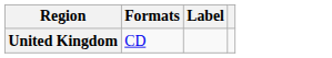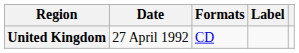 <table class="wikitable plainrowheaders">
 <tr>
 <th scope="col">Region</th>
+<th scope="col">Date</th>
 <th scope="col">Formats</th>
 <th scope="col">Label</th>
 <th scope="col"></th>
 </tr>
 <tr>
 <th scope="row">United Kingdom</th>
+<td>27 April 1992</td>
 <td><a href='#'>CD</a></td>
 <td></td>
 <td align="center"></td>
 </tr>
 </table>
